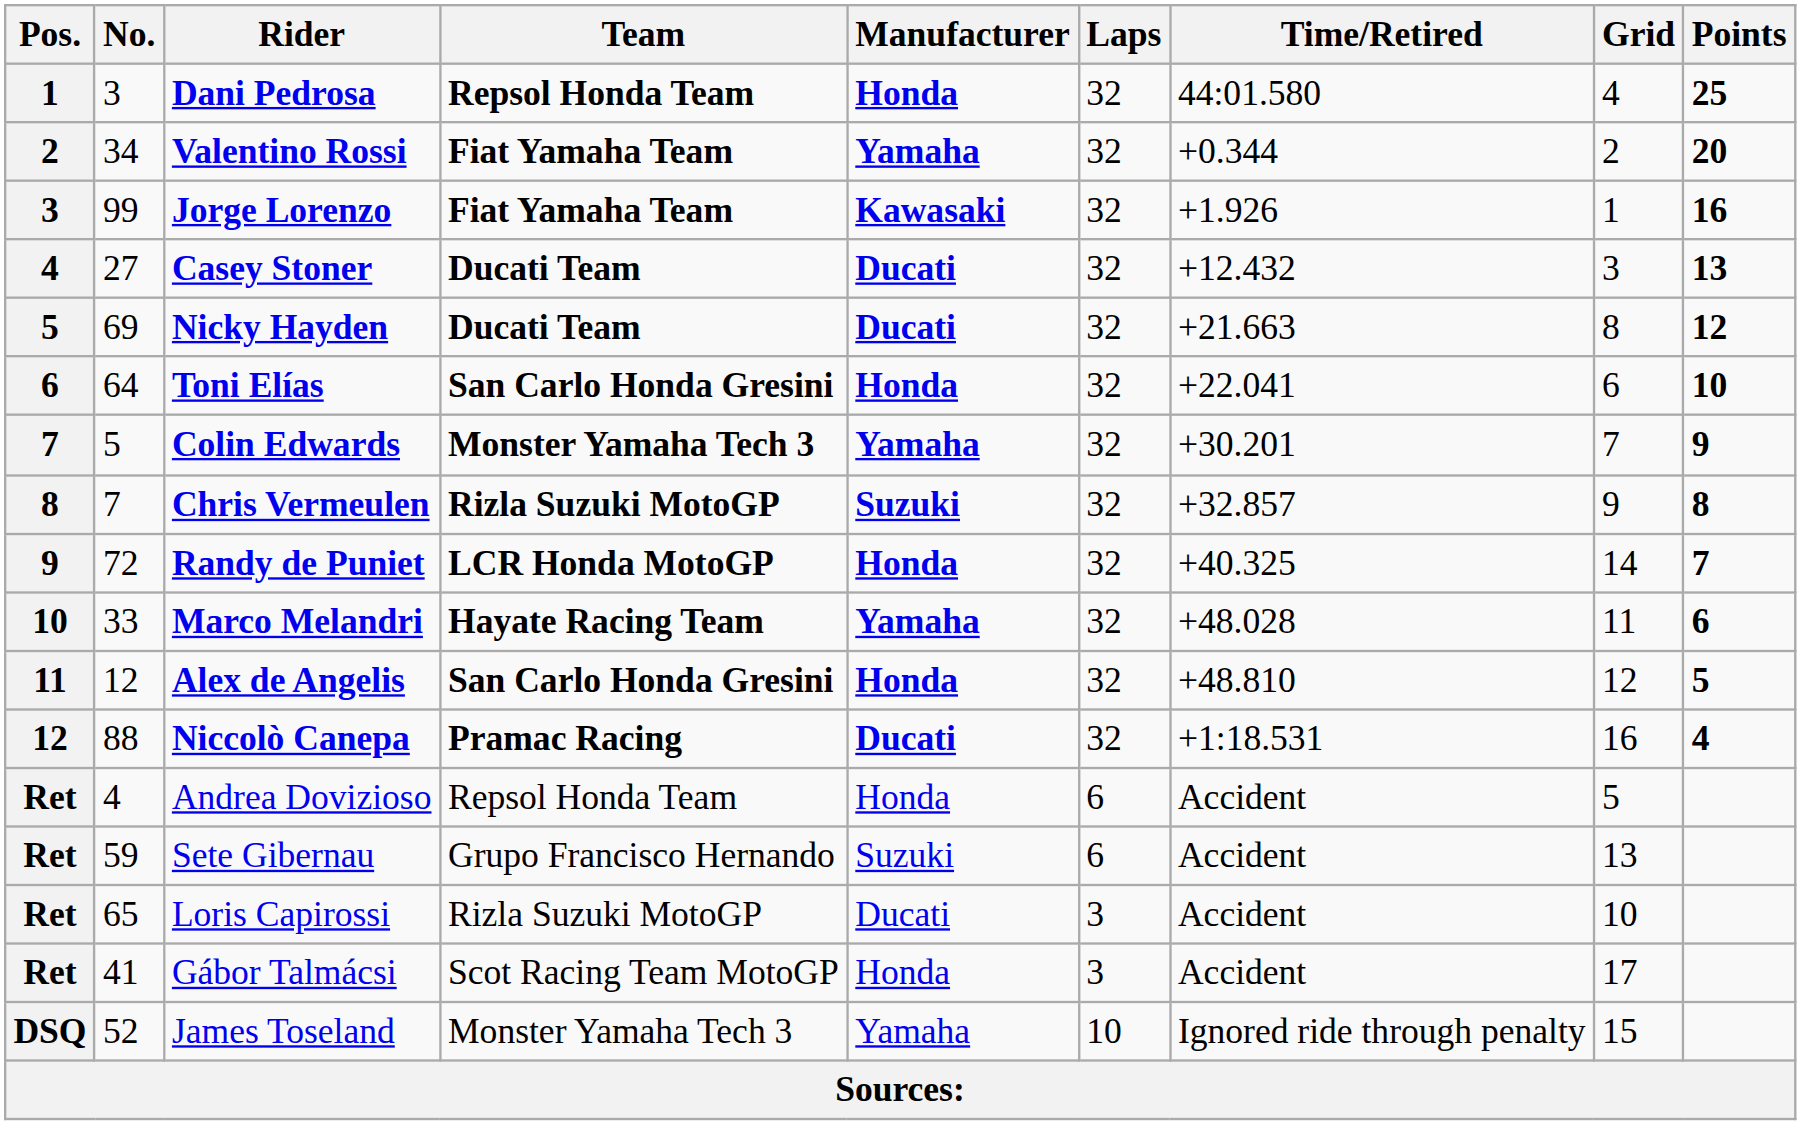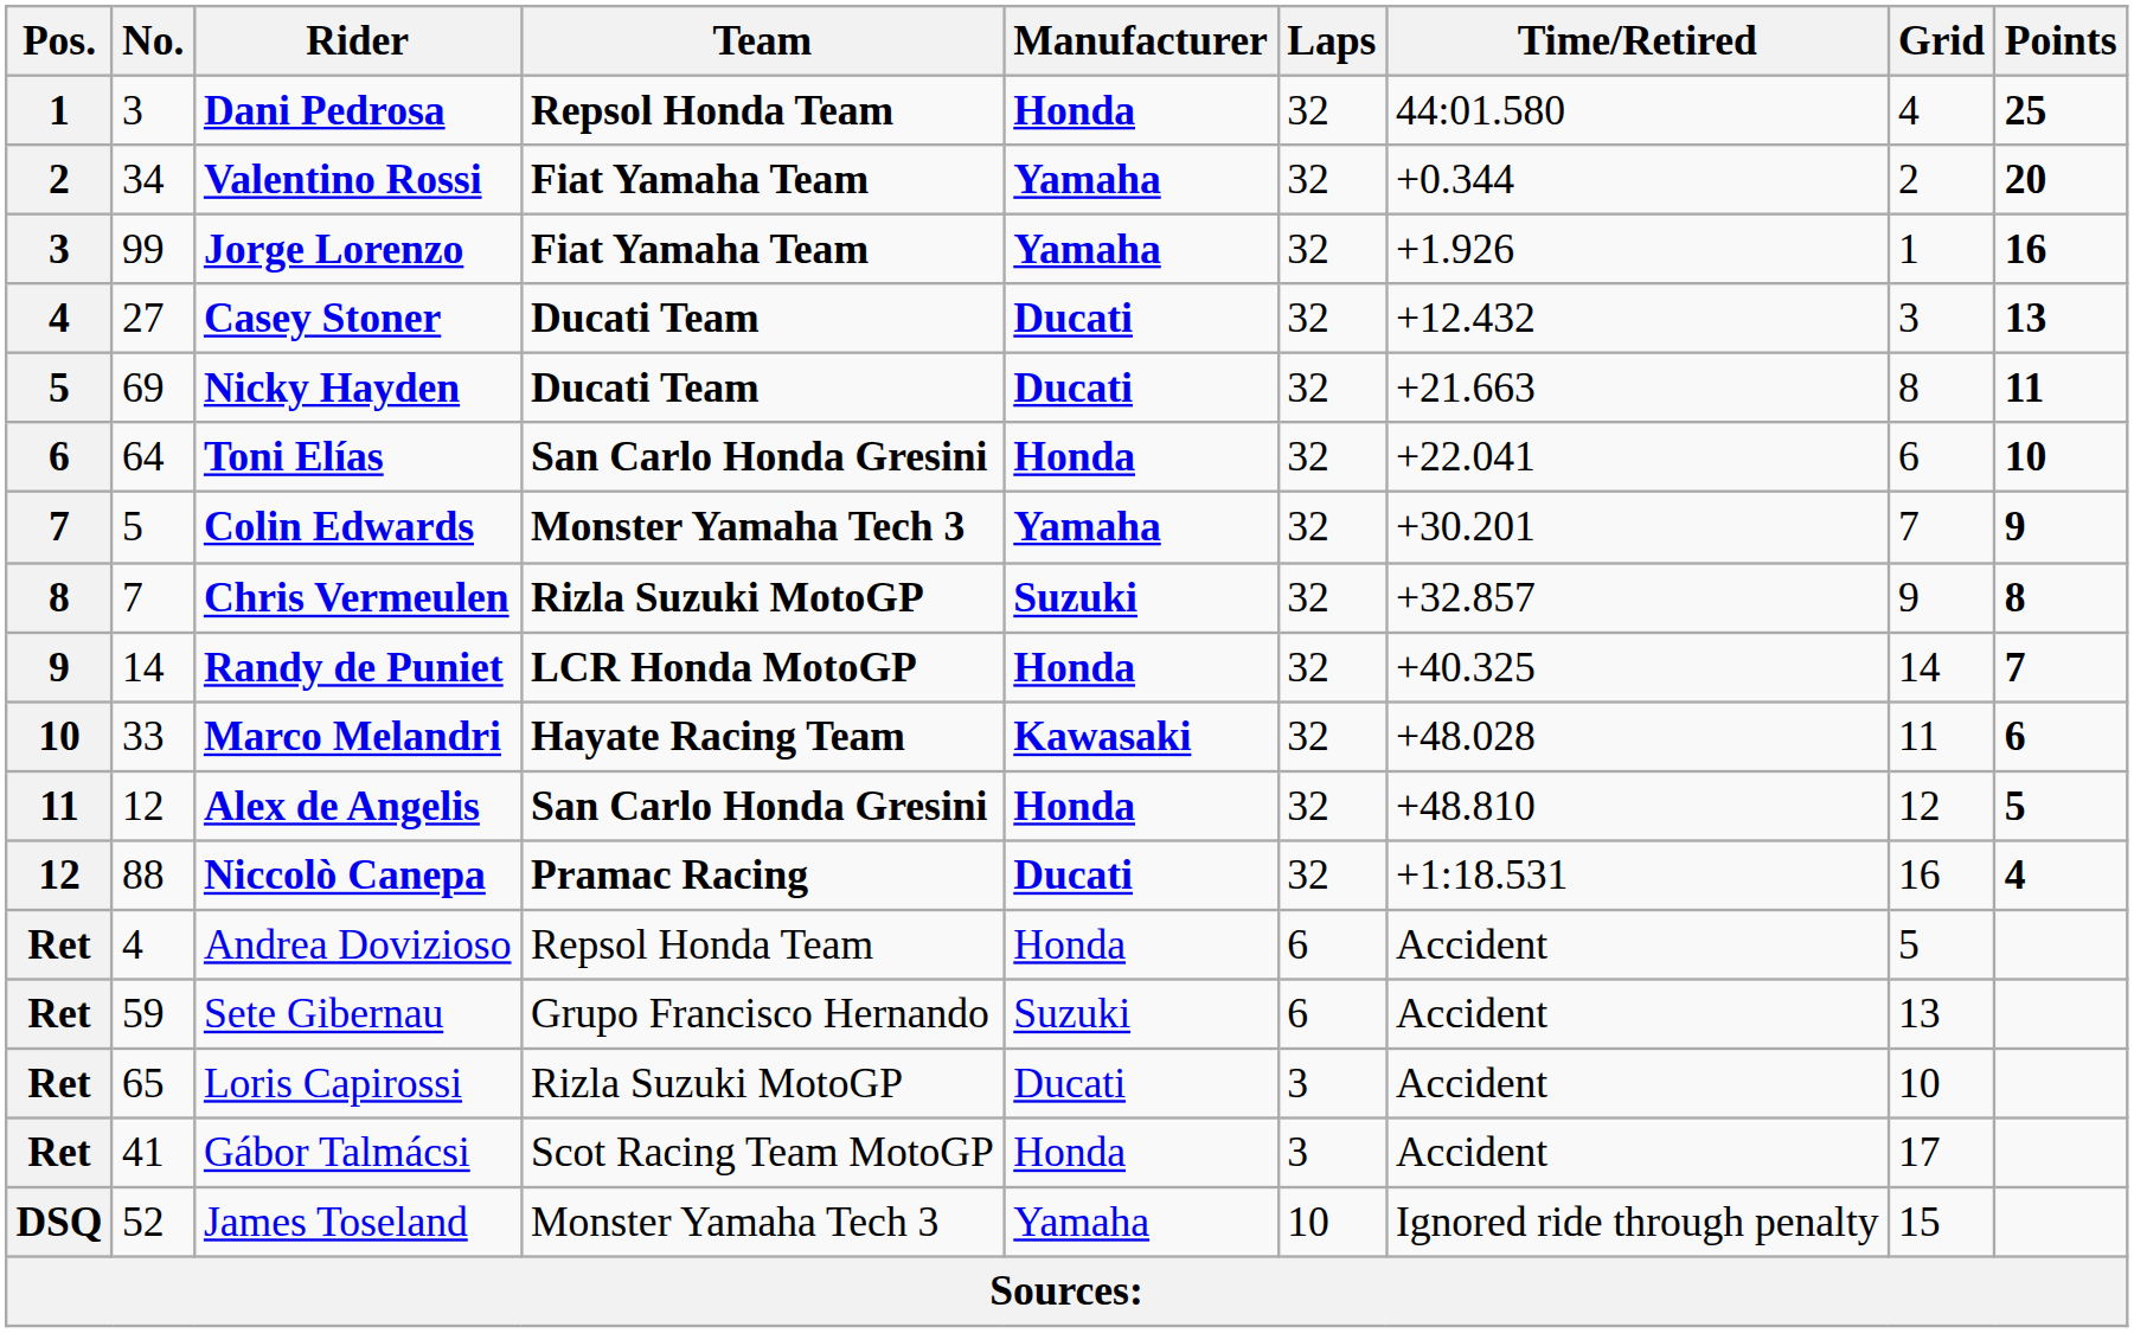 <table class="wikitable" style="font-size: 95%;">
 <tr>
 <th>Pos.</th>
 <th>No.</th>
 <th>Rider</th>
 <th>Team</th>
 <th>Manufacturer</th>
 <th>Laps</th>
 <th>Time/Retired</th>
 <th>Grid</th>
 <th>Points</th>
 </tr>
 <tr>
 <th>1</th>
 <td>3</td>
 <td> <strong><a href='#'>Dani Pedrosa</a></strong></td>
 <td><strong>Repsol Honda Team</strong></td>
 <td><strong><a href='#'>Honda</a></strong></td>
 <td>32</td>
 <td>44:01.580</td>
 <td>4</td>
 <td><strong>25</strong></td>
 </tr>
 <tr>
 <th>2</th>
 <td>34</td>
 <td> <strong><a href='#'>Valentino Rossi</a></strong></td>
 <td><strong>Fiat Yamaha Team</strong></td>
 <td><strong><a href='#'>Yamaha</a></strong></td>
 <td>32</td>
 <td>+0.344</td>
 <td>2</td>
 <td><strong>20</strong></td>
 </tr>
 <tr>
 <th>3</th>
 <td>99</td>
 <td> <strong><a href='#'>Jorge Lorenzo</a></strong></td>
 <td><strong>Fiat Yamaha Team</strong></td>
-<td><strong><a href='#'>Kawasaki</a></strong></td>
+<td><strong><a href='#'>Yamaha</a></strong></td>
 <td>32</td>
 <td>+1.926</td>
 <td>1</td>
 <td><strong>16</strong></td>
 </tr>
 <tr>
 <th>4</th>
 <td>27</td>
 <td> <strong><a href='#'>Casey Stoner</a></strong></td>
 <td><strong>Ducati Team</strong></td>
 <td><strong><a href='#'>Ducati</a></strong></td>
 <td>32</td>
 <td>+12.432</td>
 <td>3</td>
 <td><strong>13</strong></td>
 </tr>
 <tr>
 <th>5</th>
 <td>69</td>
 <td> <strong><a href='#'>Nicky Hayden</a></strong></td>
 <td><strong>Ducati Team</strong></td>
 <td><strong><a href='#'>Ducati</a></strong></td>
 <td>32</td>
 <td>+21.663</td>
 <td>8</td>
-<td><strong>12</strong></td>
+<td><strong>11</strong></td>
 </tr>
 <tr>
 <th>6</th>
 <td>64</td>
 <td> <strong><a href='#'>Toni Elías</a></strong></td>
 <td><strong>San Carlo Honda Gresini</strong></td>
 <td><strong><a href='#'>Honda</a></strong></td>
 <td>32</td>
 <td>+22.041</td>
 <td>6</td>
 <td><strong>10</strong></td>
 </tr>
 <tr>
 <th>7</th>
 <td>5</td>
 <td> <strong><a href='#'>Colin Edwards</a></strong></td>
 <td><strong>Monster Yamaha Tech 3</strong></td>
 <td><strong><a href='#'>Yamaha</a></strong></td>
 <td>32</td>
 <td>+30.201</td>
 <td>7</td>
 <td><strong>9</strong></td>
 </tr>
 <tr>
 <th>8</th>
 <td>7</td>
 <td> <strong><a href='#'>Chris Vermeulen</a></strong></td>
 <td><strong>Rizla Suzuki MotoGP</strong></td>
 <td><strong><a href='#'>Suzuki</a></strong></td>
 <td>32</td>
 <td>+32.857</td>
 <td>9</td>
 <td><strong>8</strong></td>
 </tr>
 <tr>
 <th>9</th>
-<td>72</td>
+<td>14</td>
 <td> <strong><a href='#'>Randy de Puniet</a></strong></td>
 <td><strong>LCR Honda MotoGP</strong></td>
 <td><strong><a href='#'>Honda</a></strong></td>
 <td>32</td>
 <td>+40.325</td>
 <td>14</td>
 <td><strong>7</strong></td>
 </tr>
 <tr>
 <th>10</th>
 <td>33</td>
 <td> <strong><a href='#'>Marco Melandri</a></strong></td>
 <td><strong>Hayate Racing Team</strong></td>
-<td><strong><a href='#'>Yamaha</a></strong></td>
+<td><strong><a href='#'>Kawasaki</a></strong></td>
 <td>32</td>
 <td>+48.028</td>
 <td>11</td>
 <td><strong>6</strong></td>
 </tr>
 <tr>
 <th>11</th>
 <td>12</td>
 <td> <strong><a href='#'>Alex de Angelis</a></strong></td>
 <td><strong>San Carlo Honda Gresini</strong></td>
 <td><strong><a href='#'>Honda</a></strong></td>
 <td>32</td>
 <td>+48.810</td>
 <td>12</td>
 <td><strong>5</strong></td>
 </tr>
 <tr>
 <th>12</th>
 <td>88</td>
 <td> <strong><a href='#'>Niccolò Canepa</a></strong></td>
 <td><strong>Pramac Racing</strong></td>
 <td><strong><a href='#'>Ducati</a></strong></td>
 <td>32</td>
 <td>+1:18.531</td>
 <td>16</td>
 <td><strong>4</strong></td>
 </tr>
 <tr>
 <th>Ret</th>
 <td>4</td>
 <td> <a href='#'>Andrea Dovizioso</a></td>
 <td>Repsol Honda Team</td>
 <td><a href='#'>Honda</a></td>
 <td>6</td>
 <td>Accident</td>
 <td>5</td>
 <td></td>
 </tr>
 <tr>
 <th>Ret</th>
 <td>59</td>
 <td> <a href='#'>Sete Gibernau</a></td>
 <td>Grupo Francisco Hernando</td>
 <td><a href='#'>Suzuki</a></td>
 <td>6</td>
 <td>Accident</td>
 <td>13</td>
 <td></td>
 </tr>
 <tr>
 <th>Ret</th>
 <td>65</td>
 <td> <a href='#'>Loris Capirossi</a></td>
 <td>Rizla Suzuki MotoGP</td>
 <td><a href='#'>Ducati</a></td>
 <td>3</td>
 <td>Accident</td>
 <td>10</td>
 <td></td>
 </tr>
 <tr>
 <th>Ret</th>
 <td>41</td>
 <td> <a href='#'>Gábor Talmácsi</a></td>
 <td>Scot Racing Team MotoGP</td>
 <td><a href='#'>Honda</a></td>
 <td>3</td>
 <td>Accident</td>
 <td>17</td>
 <td></td>
 </tr>
 <tr>
 <th>DSQ</th>
 <td>52</td>
 <td> <a href='#'>James Toseland</a></td>
 <td>Monster Yamaha Tech 3</td>
 <td><a href='#'>Yamaha</a></td>
 <td>10</td>
 <td>Ignored ride through penalty</td>
 <td>15</td>
 <td></td>
 </tr>
 <tr>
 <th colspan=9>Sources:</th>
 </tr>
 </table>
